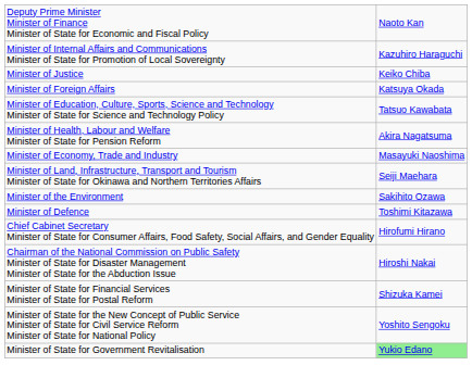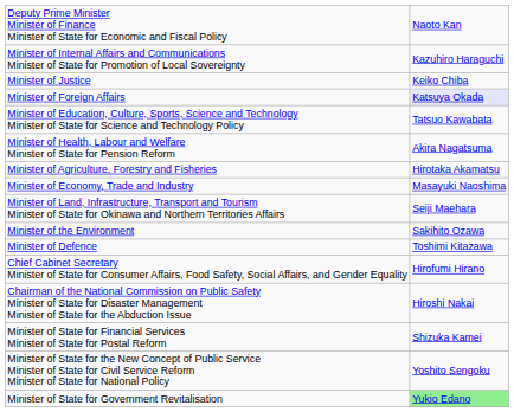 <table class=wikitable style="font-size: 90%;">
 <tr>
 <td><a href='#'>Deputy Prime Minister</a><br><a href='#'>Minister of Finance</a><br>Minister of State for Economic and Fiscal Policy</td>
 <td><a href='#'>Naoto Kan</a></td>
 </tr>
 <tr>
 <td><a href='#'>Minister of Internal Affairs and Communications</a><br>Minister of State for Promotion of Local Sovereignty</td>
 <td><a href='#'>Kazuhiro Haraguchi</a></td>
 </tr>
 <tr>
 <td><a href='#'>Minister of Justice</a></td>
 <td><a href='#'>Keiko Chiba</a></td>
 </tr>
 <tr>
 <td><a href='#'>Minister of Foreign Affairs</a></td>
-<td><a href='#'>Katsuya Okada</a></td>
+<td style="background: lavender;"><a href='#'>Katsuya Okada</a></td>
 </tr>
 <tr>
 <td><a href='#'>Minister of Education, Culture, Sports, Science and Technology</a><br>Minister of State for Science and Technology Policy</td>
 <td><a href='#'>Tatsuo Kawabata</a></td>
 </tr>
 <tr>
 <td><a href='#'>Minister of Health, Labour and Welfare</a><br>Minister of State for Pension Reform</td>
 <td><a href='#'>Akira Nagatsuma</a></td>
+</tr>
+<tr>
+<td><a href='#'>Minister of Agriculture, Forestry and Fisheries</a></td>
+<td><a href='#'>Hirotaka Akamatsu</a></td>
 </tr>
 <tr>
 <td><a href='#'>Minister of Economy, Trade and Industry</a></td>
 <td><a href='#'>Masayuki Naoshima</a></td>
 </tr>
 <tr>
 <td><a href='#'>Minister of Land, Infrastructure, Transport and Tourism</a><br>Minister of State for Okinawa and Northern Territories Affairs</td>
 <td><a href='#'>Seiji Maehara</a></td>
 </tr>
 <tr>
 <td><a href='#'>Minister of the Environment</a></td>
 <td><a href='#'>Sakihito Ozawa</a></td>
 </tr>
 <tr>
 <td><a href='#'>Minister of Defence</a></td>
 <td><a href='#'>Toshimi Kitazawa</a></td>
 </tr>
 <tr>
 <td><a href='#'>Chief Cabinet Secretary</a><br>Minister of State for Consumer Affairs, Food Safety, Social Affairs, and Gender Equality</td>
 <td><a href='#'>Hirofumi Hirano</a></td>
 </tr>
 <tr>
 <td><a href='#'>Chairman of the National Commission on Public Safety</a><br>Minister of State for Disaster Management<br>Minister of State for the Abduction Issue</td>
 <td><a href='#'>Hiroshi Nakai</a></td>
 </tr>
 <tr>
 <td>Minister of State for Financial Services<br>Minister of State for Postal Reform</td>
 <td><a href='#'>Shizuka Kamei</a></td>
 </tr>
 <tr>
 <td>Minister of State for the New Concept of Public Service<br>Minister of State for Civil Service Reform<br>Minister of State for National Policy</td>
 <td><a href='#'>Yoshito Sengoku</a></td>
 </tr>
 <tr>
 <td>Minister of State for Government Revitalisation</td>
 <td style="background: lightgreen;"><a href='#'>Yukio Edano</a></td>
 </tr>
 </table>
